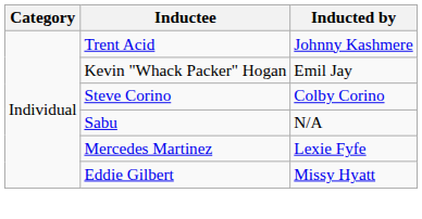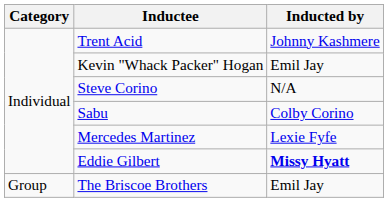 <table class="wikitable">
 <tr>
 <th>Category</th>
 <th>Inductee</th>
 <th>Inducted by</th>
 </tr>
 <tr>
 <td rowspan=6>Individual</td>
 <td><a href='#'>Trent Acid</a></td>
 <td><a href='#'>Johnny Kashmere</a></td>
 </tr>
 <tr>
 <td>Kevin "Whack Packer" Hogan</td>
 <td>Emil Jay</td>
 </tr>
 <tr>
 <td><a href='#'>Steve Corino</a></td>
-<td><a href='#'>Colby Corino</a></td>
+<td>N/A</td>
 </tr>
 <tr>
 <td><a href='#'>Sabu</a></td>
-<td>N/A</td>
+<td><a href='#'>Colby Corino</a></td>
 </tr>
 <tr>
 <td><a href='#'>Mercedes Martinez</a></td>
 <td><a href='#'>Lexie Fyfe</a></td>
 </tr>
 <tr>
 <td><a href='#'>Eddie Gilbert</a></td>
-<td><a href='#'>Missy Hyatt</a></td>
+<td><strong><a href='#'>Missy Hyatt</a></strong></td>
+</tr>
+<tr>
+<td>Group</td>
+<td><a href='#'>The Briscoe Brothers</a><br></td>
+<td>Emil Jay</td>
 </tr>
 </table>
